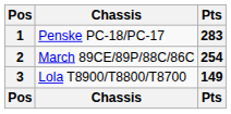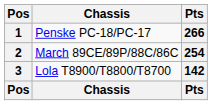 <table class="wikitable" style="font-size: 85%;; text-align:center;">
 <tr valign="top">
 <th valign="middle">Pos</th>
 <th valign="middle">Chassis</th>
 <th valign="middle">Pts</th>
 </tr>
 <tr>
 <th>1</th>
 <td align="left"> <a href='#'>Penske</a> PC-18/PC-17</td>
-<th>283</th>
+<th>266</th>
 </tr>
 <tr>
 <th>2</th>
 <td align="left"> <a href='#'>March</a> 89CE/89P/88C/86C</td>
 <th>254</th>
 </tr>
 <tr>
 <th>3</th>
 <td align="left"> <a href='#'>Lola</a> T8900/T8800/T8700</td>
-<th>149</th>
+<th>142</th>
 </tr>
 <tr>
 <th valign="middle">Pos</th>
 <th valign="middle">Chassis</th>
 <th valign="middle">Pts</th>
 </tr>
 </table>
